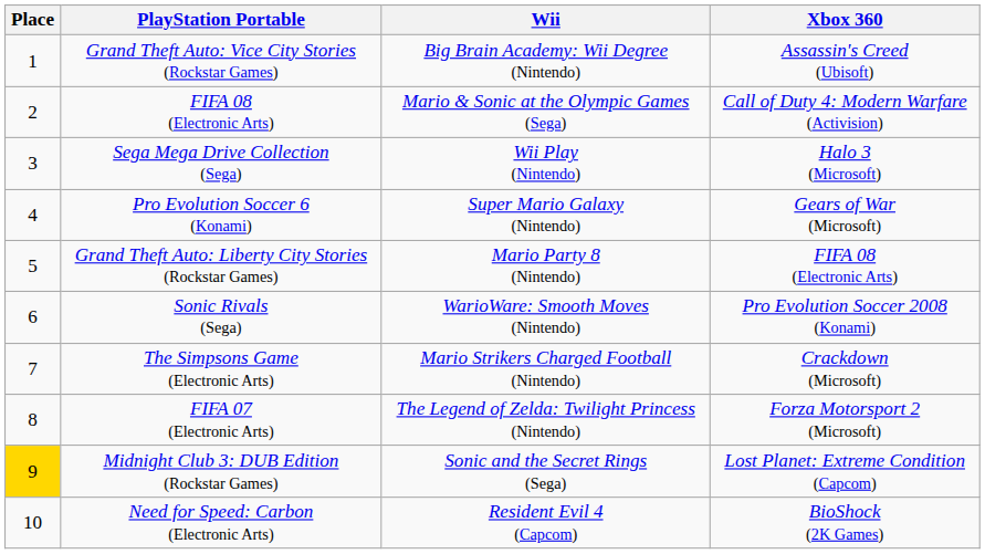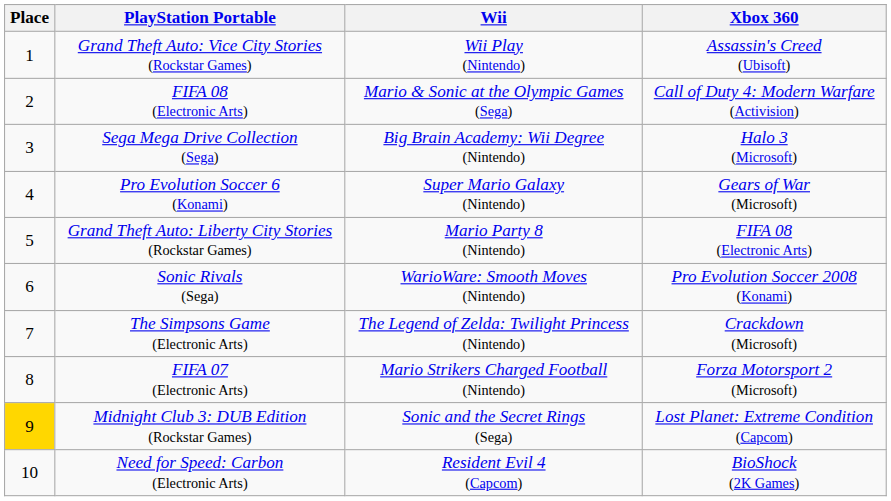 <table class="wikitable"  style="width:825px; text-align:center;">
 <tr>
 <th>Place</th>
 <th><a href='#'>PlayStation Portable</a></th>
 <th><a href='#'>Wii</a></th>
 <th><a href='#'>Xbox 360</a></th>
 </tr>
 <tr>
 <td>1</td>
 <td><em><a href='#'>Grand Theft Auto: Vice City Stories</a></em><br><small>(<a href='#'>Rockstar Games</a>)</small></td>
-<td><em><a href='#'>Big Brain Academy: Wii Degree</a></em><br><small>(Nintendo)</small></td>
+<td><em><a href='#'>Wii Play</a></em><br><small>(<a href='#'>Nintendo</a>)</small></td>
 <td><em><a href='#'>Assassin's Creed</a></em><br><small>(<a href='#'>Ubisoft</a>)</small></td>
 </tr>
 <tr>
 <td>2</td>
 <td><em><a href='#'>FIFA 08</a></em><br><small>(<a href='#'>Electronic Arts</a>)</small></td>
 <td><em><a href='#'>Mario & Sonic at the Olympic Games</a></em><br><small>(<a href='#'>Sega</a>)</small></td>
 <td><em><a href='#'>Call of Duty 4: Modern Warfare</a></em><br><small>(<a href='#'>Activision</a>)</small></td>
 </tr>
 <tr>
 <td>3</td>
 <td><em><a href='#'>Sega Mega Drive Collection</a></em><br><small>(<a href='#'>Sega</a>)</small></td>
-<td><em><a href='#'>Wii Play</a></em><br><small>(<a href='#'>Nintendo</a>)</small></td>
+<td><em><a href='#'>Big Brain Academy: Wii Degree</a></em><br><small>(Nintendo)</small></td>
 <td><em><a href='#'>Halo 3</a></em><br><small>(<a href='#'>Microsoft</a>)</small></td>
 </tr>
 <tr>
 <td>4</td>
 <td><em><a href='#'>Pro Evolution Soccer 6</a></em><br><small>(<a href='#'>Konami</a>)</small></td>
 <td><em><a href='#'>Super Mario Galaxy</a></em><br><small>(Nintendo)</small></td>
 <td><em><a href='#'>Gears of War</a></em><br><small>(Microsoft)</small></td>
 </tr>
 <tr>
 <td>5</td>
 <td><em><a href='#'>Grand Theft Auto: Liberty City Stories</a></em><br><small>(Rockstar Games)</small></td>
 <td><em><a href='#'>Mario Party 8</a></em><br><small>(Nintendo)</small></td>
 <td><em><a href='#'>FIFA 08</a></em><br><small>(<a href='#'>Electronic Arts</a>)</small></td>
 </tr>
 <tr>
 <td>6</td>
 <td><em><a href='#'>Sonic Rivals</a></em><br><small>(Sega)</small></td>
 <td><em><a href='#'>WarioWare: Smooth Moves</a></em><br><small>(Nintendo)</small></td>
 <td><em><a href='#'>Pro Evolution Soccer 2008</a></em><br><small>(<a href='#'>Konami</a>)</small></td>
 </tr>
 <tr>
 <td>7</td>
 <td><em><a href='#'>The Simpsons Game</a></em><br><small>(Electronic Arts)</small></td>
-<td><em><a href='#'>Mario Strikers Charged Football</a></em><br><small>(Nintendo)</small></td>
+<td><em><a href='#'>The Legend of Zelda: Twilight Princess</a></em><br><small>(Nintendo)</small></td>
 <td><em><a href='#'>Crackdown</a></em><br><small>(Microsoft)</small></td>
 </tr>
 <tr>
 <td>8</td>
 <td><em><a href='#'>FIFA 07</a></em><br><small>(Electronic Arts)</small></td>
-<td><em><a href='#'>The Legend of Zelda: Twilight Princess</a></em><br><small>(Nintendo)</small></td>
+<td><em><a href='#'>Mario Strikers Charged Football</a></em><br><small>(Nintendo)</small></td>
 <td><em><a href='#'>Forza Motorsport 2</a></em><br><small>(Microsoft)</small></td>
 </tr>
 <tr>
 <td style="background: gold;">9</td>
 <td><em><a href='#'>Midnight Club 3: DUB Edition</a></em><br><small>(Rockstar Games)</small></td>
 <td><em><a href='#'>Sonic and the Secret Rings</a></em><br><small>(Sega)</small></td>
 <td><em><a href='#'>Lost Planet: Extreme Condition</a></em><br><small>(<a href='#'>Capcom</a>)</small></td>
 </tr>
 <tr>
 <td>10</td>
 <td><em><a href='#'>Need for Speed: Carbon</a></em><br><small>(Electronic Arts)</small></td>
 <td><em><a href='#'>Resident Evil 4</a></em><br><small>(<a href='#'>Capcom</a>)</small></td>
 <td><em><a href='#'>BioShock</a></em><br><small>(<a href='#'>2K Games</a>)</small></td>
 </tr>
 </table>
